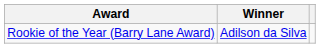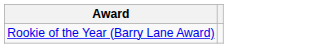 <table class="wikitable">
 <tr>
 <th>Award</th>
-<th>Winner</th>
 <th></th>
 </tr>
 <tr>
 <td><a href='#'>Rookie of the Year (Barry Lane Award)</a></td>
-<td> <a href='#'>Adilson da Silva</a></td>
 <td></td>
 </tr>
 </table>
